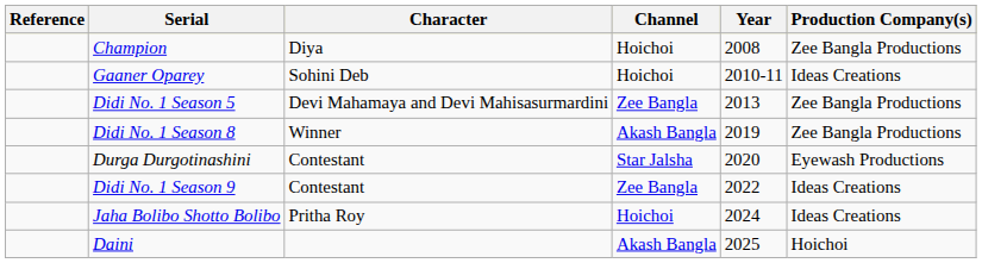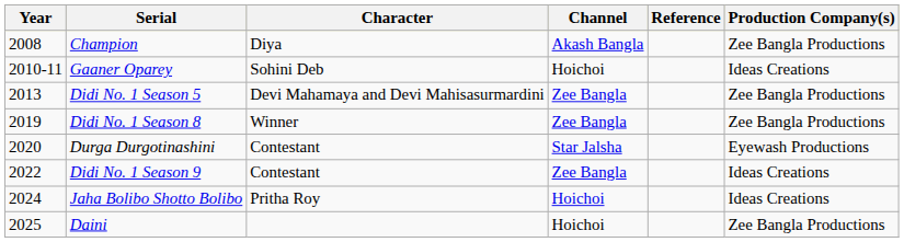 <table class="wikitable">
 <tr style="background:#ff9; text-align:center;">
-<th>Reference</th>
+<th>Year</th>
 <th>Serial</th>
 <th>Character</th>
 <th>Channel</th>
-<th>Year</th>
+<th>Reference</th>
 <th>Production Company(s)</th>
 </tr>
 <tr>
-<td></td>
+<td>2008</td>
 <td><em><a href='#'>Champion</a></em></td>
 <td>Diya</td>
-<td>Hoichoi</td>
-<td>2008</td>
+<td><a href='#'>Akash Bangla</a></td>
+<td></td>
 <td>Zee Bangla Productions</td>
 </tr>
 <tr>
-<td></td>
+<td>2010-11</td>
 <td><em><a href='#'>Gaaner Oparey</a></em></td>
 <td>Sohini Deb</td>
 <td>Hoichoi</td>
-<td>2010-11</td>
+<td></td>
 <td>Ideas Creations</td>
 </tr>
 <tr>
-<td></td>
+<td>2013</td>
 <td><em><a href='#'>Didi No. 1 Season 5</a></em></td>
 <td>Devi Mahamaya and Devi Mahisasurmardini</td>
 <td><a href='#'>Zee Bangla</a></td>
-<td>2013</td>
+<td></td>
 <td>Zee Bangla Productions</td>
 </tr>
 <tr>
-<td></td>
+<td>2019</td>
 <td><em><a href='#'>Didi No. 1 Season 8</a></em></td>
 <td>Winner</td>
-<td><a href='#'>Akash Bangla</a></td>
-<td>2019</td>
+<td><a href='#'>Zee Bangla</a></td>
+<td></td>
 <td>Zee Bangla Productions</td>
 </tr>
 <tr>
-<td></td>
+<td>2020</td>
 <td><em>Durga Durgotinashini</em></td>
 <td>Contestant</td>
 <td><a href='#'>Star Jalsha</a></td>
-<td>2020</td>
+<td></td>
 <td>Eyewash Productions</td>
 </tr>
 <tr>
-<td></td>
+<td>2022</td>
 <td><em><a href='#'>Didi No. 1 Season 9</a></em></td>
 <td>Contestant</td>
 <td><a href='#'>Zee Bangla</a></td>
-<td>2022</td>
+<td></td>
 <td>Ideas Creations</td>
 </tr>
 <tr>
-<td></td>
+<td>2024</td>
 <td><em><a href='#'>Jaha Bolibo Shotto Bolibo</a></em></td>
 <td>Pritha Roy</td>
 <td><a href='#'>Hoichoi</a></td>
-<td>2024</td>
+<td></td>
 <td>Ideas Creations</td>
 </tr>
 <tr>
-<td></td>
+<td>2025</td>
 <td><em><a href='#'>Daini</a></em></td>
 <td></td>
-<td><a href='#'>Akash Bangla</a></td>
-<td>2025</td>
 <td>Hoichoi</td>
+<td></td>
+<td>Zee Bangla Productions</td>
 </tr>
 </table>
